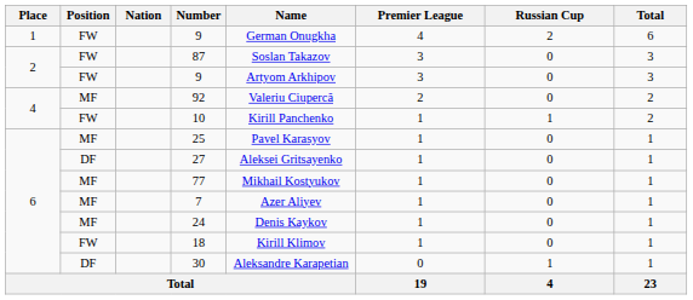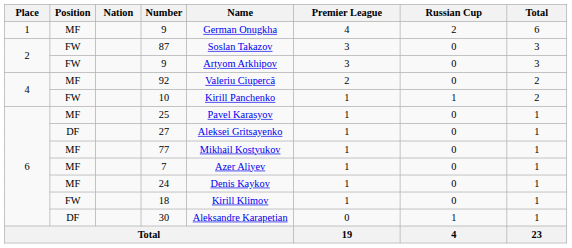 <table class="wikitable" style="font-size: 95%; text-align: center;">
 <tr>
 <th width=60>Place</th>
 <th width=60>Position</th>
 <th width=60>Nation</th>
 <th width=60>Number</th>
 <th width=150>Name</th>
 <th width=150>Premier League</th>
 <th width=150>Russian Cup</th>
 <th width=80>Total</th>
 </tr>
 <tr>
 <td>1</td>
-<td>FW</td>
+<td>MF</td>
 <td></td>
 <td>9</td>
 <td><a href='#'>German Onugkha</a></td>
 <td>4</td>
 <td>2</td>
 <td>6</td>
 </tr>
 <tr>
 <td rowspan="2">2</td>
 <td>FW</td>
 <td></td>
 <td>87</td>
 <td><a href='#'>Soslan Takazov</a></td>
 <td>3</td>
 <td>0</td>
 <td>3</td>
 </tr>
 <tr>
 <td>FW</td>
 <td></td>
 <td>9</td>
 <td><a href='#'>Artyom Arkhipov</a></td>
 <td>3</td>
 <td>0</td>
 <td>3</td>
 </tr>
 <tr>
 <td rowspan="2">4</td>
 <td>MF</td>
 <td></td>
 <td>92</td>
 <td><a href='#'>Valeriu Ciupercă</a></td>
 <td>2</td>
 <td>0</td>
 <td>2</td>
 </tr>
 <tr>
 <td>FW</td>
 <td></td>
 <td>10</td>
 <td><a href='#'>Kirill Panchenko</a></td>
 <td>1</td>
 <td>1</td>
 <td>2</td>
 </tr>
 <tr>
 <td rowspan="7">6</td>
 <td>MF</td>
 <td></td>
 <td>25</td>
 <td><a href='#'>Pavel Karasyov</a></td>
 <td>1</td>
 <td>0</td>
 <td>1</td>
 </tr>
 <tr>
 <td>DF</td>
 <td></td>
 <td>27</td>
 <td><a href='#'>Aleksei Gritsayenko</a></td>
 <td>1</td>
 <td>0</td>
 <td>1</td>
 </tr>
 <tr>
 <td>MF</td>
 <td></td>
 <td>77</td>
 <td><a href='#'>Mikhail Kostyukov</a></td>
 <td>1</td>
 <td>0</td>
 <td>1</td>
 </tr>
 <tr>
 <td>MF</td>
 <td></td>
 <td>7</td>
 <td><a href='#'>Azer Aliyev</a></td>
 <td>1</td>
 <td>0</td>
 <td>1</td>
 </tr>
 <tr>
 <td>MF</td>
 <td></td>
 <td>24</td>
 <td><a href='#'>Denis Kaykov</a></td>
 <td>1</td>
 <td>0</td>
 <td>1</td>
 </tr>
 <tr>
 <td>FW</td>
 <td></td>
 <td>18</td>
 <td><a href='#'>Kirill Klimov</a></td>
 <td>1</td>
 <td>0</td>
 <td>1</td>
 </tr>
 <tr>
 <td>DF</td>
 <td></td>
 <td>30</td>
 <td><a href='#'>Aleksandre Karapetian</a></td>
 <td>0</td>
 <td>1</td>
 <td>1</td>
 </tr>
 <tr>
 <th colspan=5>Total</th>
 <th>19</th>
 <th>4</th>
 <th>23</th>
 </tr>
 </table>
